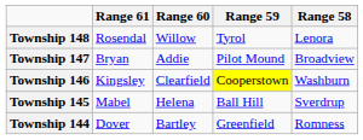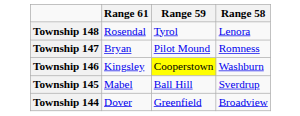 <table class="wikitable" style="margin-left: auto; margin-right: auto; border: none;">
 <tr>
 <td></td>
 <th scope="col">Range 61</th>
-<th scope="col">Range 60</th>
 <th scope="col">Range 59</th>
 <th scope="col">Range 58</th>
 </tr>
 <tr>
 <th scope="col">Township 148</th>
 <td><a href='#'>Rosendal</a></td>
-<td><a href='#'>Willow</a></td>
 <td><a href='#'>Tyrol</a></td>
 <td><a href='#'>Lenora</a></td>
 </tr>
 <tr>
 <th scope="col">Township 147</th>
 <td><a href='#'>Bryan</a></td>
-<td><a href='#'>Addie</a></td>
 <td><a href='#'>Pilot Mound</a></td>
-<td><a href='#'>Broadview</a></td>
+<td><a href='#'>Romness</a></td>
 </tr>
 <tr>
 <th scope="col">Township 146</th>
 <td><a href='#'>Kingsley</a></td>
-<td><a href='#'>Clearfield</a></td>
 <td style="background: yellow">Cooperstown</td>
 <td><a href='#'>Washburn</a></td>
 </tr>
 <tr>
 <th scope="col">Township 145</th>
 <td><a href='#'>Mabel</a></td>
-<td><a href='#'>Helena</a></td>
 <td><a href='#'>Ball Hill</a></td>
 <td><a href='#'>Sverdrup</a></td>
 </tr>
 <tr>
 <th scope="col">Township 144</th>
 <td><a href='#'>Dover</a></td>
-<td><a href='#'>Bartley</a></td>
 <td><a href='#'>Greenfield</a></td>
-<td><a href='#'>Romness</a></td>
+<td><a href='#'>Broadview</a></td>
 </tr>
 </table>
